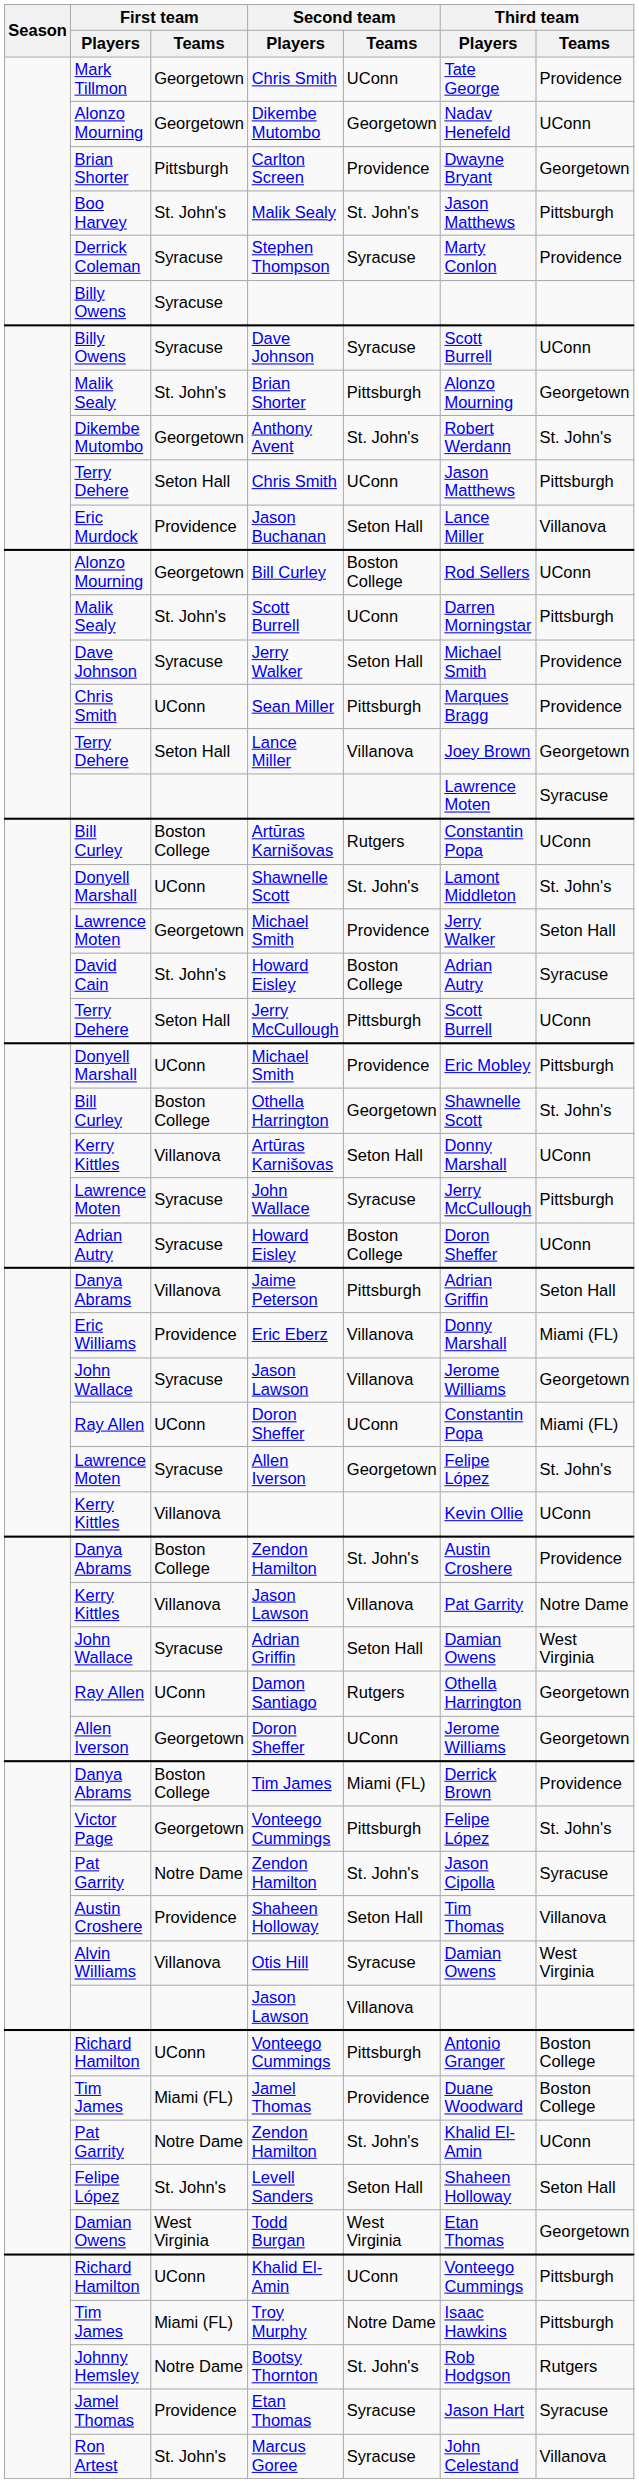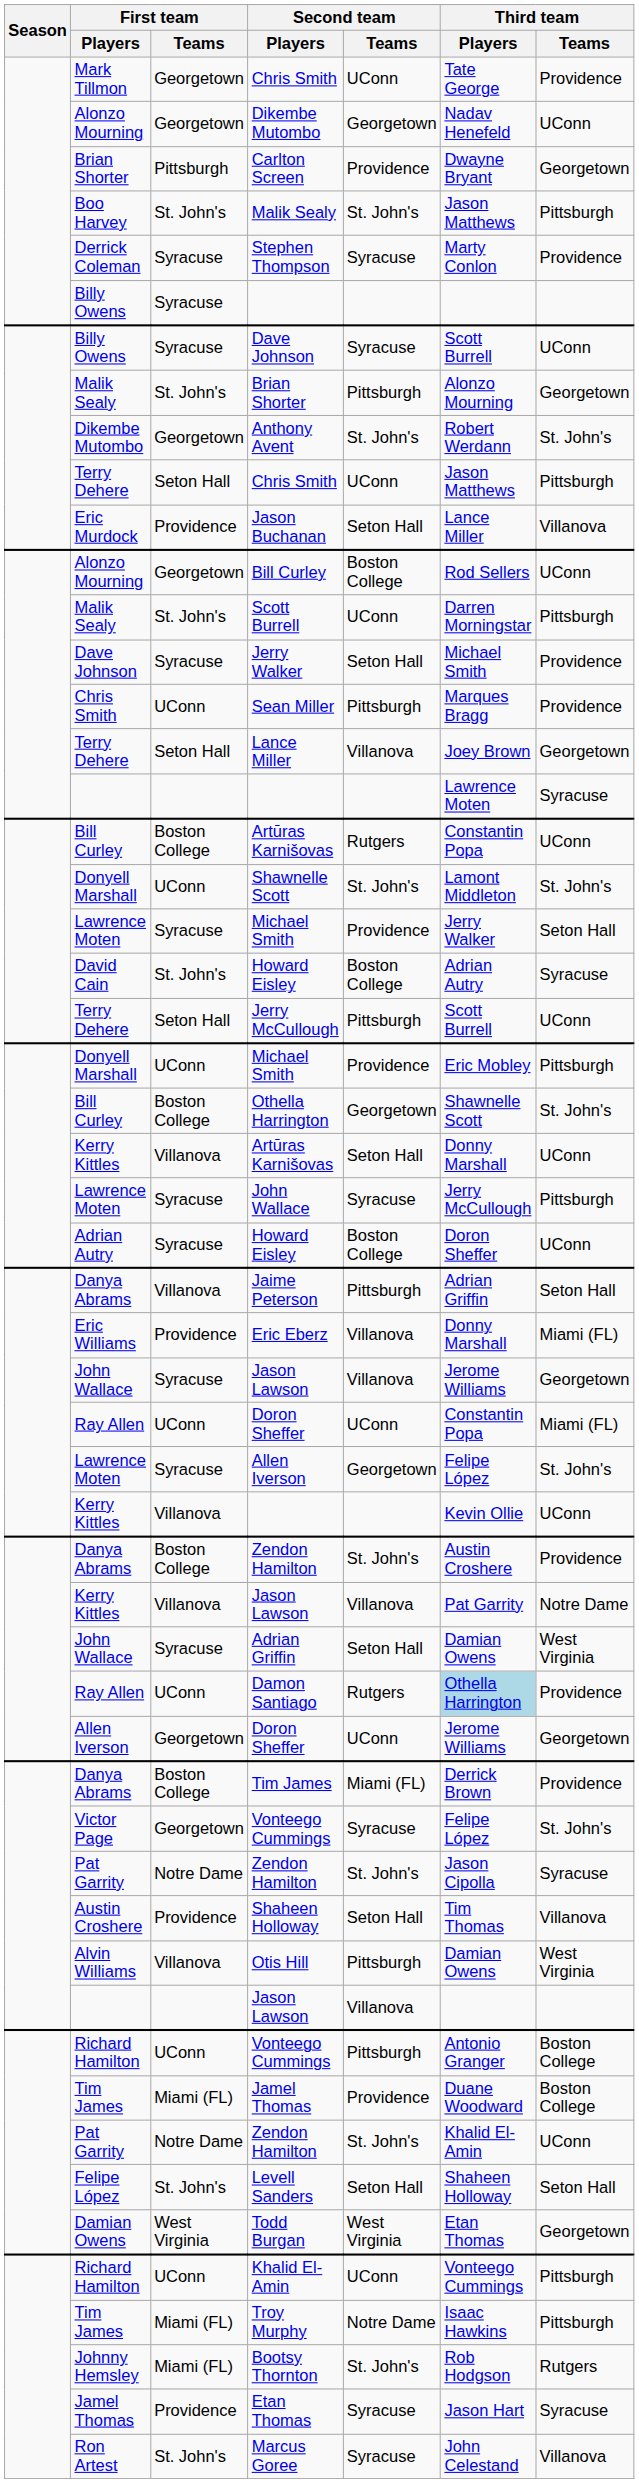 <table class="wikitable" style="width:98%">
 <tr>
 <th rowspan=2>Season</th>
 <th colspan=2>First team</th>
 <th colspan=2>Second team</th>
 <th colspan=2>Third team</th>
 </tr>
 <tr>
 <th>Players</th>
 <th>Teams</th>
 <th>Players</th>
 <th>Teams</th>
 <th>Players</th>
 <th>Teams</th>
 </tr>
 <tr>
 <td rowspan=6></td>
 <td><a href='#'>Mark Tillmon</a></td>
 <td>Georgetown</td>
 <td><a href='#'>Chris Smith</a></td>
 <td>UConn</td>
 <td><a href='#'>Tate George</a></td>
 <td>Providence</td>
 </tr>
 <tr>
 <td><a href='#'>Alonzo Mourning</a></td>
 <td>Georgetown</td>
 <td><a href='#'>Dikembe Mutombo</a></td>
 <td>Georgetown</td>
 <td><a href='#'>Nadav Henefeld</a></td>
 <td>UConn</td>
 </tr>
 <tr>
 <td><a href='#'>Brian Shorter</a></td>
 <td>Pittsburgh</td>
 <td><a href='#'>Carlton Screen</a></td>
 <td>Providence</td>
 <td><a href='#'>Dwayne Bryant</a></td>
 <td>Georgetown</td>
 </tr>
 <tr>
 <td><a href='#'>Boo Harvey</a></td>
 <td>St. John's</td>
 <td><a href='#'>Malik Sealy</a></td>
 <td>St. John's</td>
 <td><a href='#'>Jason Matthews</a></td>
 <td>Pittsburgh</td>
 </tr>
 <tr>
 <td><a href='#'>Derrick Coleman</a></td>
 <td>Syracuse</td>
 <td><a href='#'>Stephen Thompson</a></td>
 <td>Syracuse</td>
 <td><a href='#'>Marty Conlon</a></td>
 <td>Providence</td>
 </tr>
 <tr>
 <td><a href='#'>Billy Owens</a></td>
 <td>Syracuse</td>
 <td></td>
 <td></td>
 <td></td>
 <td></td>
 </tr>
 <tr style="border-top:2px solid black">
 <td rowspan=5></td>
 <td><a href='#'>Billy Owens</a></td>
 <td>Syracuse</td>
 <td><a href='#'>Dave Johnson</a></td>
 <td>Syracuse</td>
 <td><a href='#'>Scott Burrell</a></td>
 <td>UConn</td>
 </tr>
 <tr>
 <td><a href='#'>Malik Sealy</a></td>
 <td>St. John's</td>
 <td><a href='#'>Brian Shorter</a></td>
 <td>Pittsburgh</td>
 <td><a href='#'>Alonzo Mourning</a></td>
 <td>Georgetown</td>
 </tr>
 <tr>
 <td><a href='#'>Dikembe Mutombo</a></td>
 <td>Georgetown</td>
 <td><a href='#'>Anthony Avent</a></td>
 <td>St. John's</td>
 <td><a href='#'>Robert Werdann</a></td>
 <td>St. John's</td>
 </tr>
 <tr>
 <td><a href='#'>Terry Dehere</a></td>
 <td>Seton Hall</td>
 <td><a href='#'>Chris Smith</a></td>
 <td>UConn</td>
 <td><a href='#'>Jason Matthews</a></td>
 <td>Pittsburgh</td>
 </tr>
 <tr>
 <td><a href='#'>Eric Murdock</a></td>
 <td>Providence</td>
 <td><a href='#'>Jason Buchanan</a></td>
 <td>Seton Hall</td>
 <td><a href='#'>Lance Miller</a></td>
 <td>Villanova</td>
 </tr>
 <tr style="border-top:2px solid black">
 <td rowspan=6></td>
 <td><a href='#'>Alonzo Mourning</a></td>
 <td>Georgetown</td>
 <td><a href='#'>Bill Curley</a></td>
 <td>Boston College</td>
 <td><a href='#'>Rod Sellers</a></td>
 <td>UConn</td>
 </tr>
 <tr>
 <td><a href='#'>Malik Sealy</a></td>
 <td>St. John's</td>
 <td><a href='#'>Scott Burrell</a></td>
 <td>UConn</td>
 <td><a href='#'>Darren Morningstar</a></td>
 <td>Pittsburgh</td>
 </tr>
 <tr>
 <td><a href='#'>Dave Johnson</a></td>
 <td>Syracuse</td>
 <td><a href='#'>Jerry Walker</a></td>
 <td>Seton Hall</td>
 <td><a href='#'>Michael Smith</a></td>
 <td>Providence</td>
 </tr>
 <tr>
 <td><a href='#'>Chris Smith</a></td>
 <td>UConn</td>
 <td><a href='#'>Sean Miller</a></td>
 <td>Pittsburgh</td>
 <td><a href='#'>Marques Bragg</a></td>
 <td>Providence</td>
 </tr>
 <tr>
 <td><a href='#'>Terry Dehere</a></td>
 <td>Seton Hall</td>
 <td><a href='#'>Lance Miller</a></td>
 <td>Villanova</td>
 <td><a href='#'>Joey Brown</a></td>
 <td>Georgetown</td>
 </tr>
 <tr>
 <td></td>
 <td></td>
 <td></td>
 <td></td>
 <td><a href='#'>Lawrence Moten</a></td>
 <td>Syracuse</td>
 </tr>
 <tr style="border-top:2px solid black">
 <td rowspan=5></td>
 <td><a href='#'>Bill Curley</a></td>
 <td>Boston College</td>
 <td><a href='#'>Artūras Karnišovas</a></td>
 <td>Rutgers</td>
 <td><a href='#'>Constantin Popa</a></td>
 <td>UConn</td>
 </tr>
 <tr>
 <td><a href='#'>Donyell Marshall</a></td>
 <td>UConn</td>
 <td><a href='#'>Shawnelle Scott</a></td>
 <td>St. John's</td>
 <td><a href='#'>Lamont Middleton</a></td>
 <td>St. John's</td>
 </tr>
 <tr>
 <td><a href='#'>Lawrence Moten</a></td>
-<td>Georgetown</td>
+<td>Syracuse</td>
 <td><a href='#'>Michael Smith</a></td>
 <td>Providence</td>
 <td><a href='#'>Jerry Walker</a></td>
 <td>Seton Hall</td>
 </tr>
 <tr>
 <td><a href='#'>David Cain</a></td>
 <td>St. John's</td>
 <td><a href='#'>Howard Eisley</a></td>
 <td>Boston College</td>
 <td><a href='#'>Adrian Autry</a></td>
 <td>Syracuse</td>
 </tr>
 <tr>
 <td><a href='#'>Terry Dehere</a></td>
 <td>Seton Hall</td>
 <td><a href='#'>Jerry McCullough</a></td>
 <td>Pittsburgh</td>
 <td><a href='#'>Scott Burrell</a></td>
 <td>UConn</td>
 </tr>
 <tr style="border-top:2px solid black">
 <td rowspan=5></td>
 <td><a href='#'>Donyell Marshall</a></td>
 <td>UConn</td>
 <td><a href='#'>Michael Smith</a></td>
 <td>Providence</td>
 <td><a href='#'>Eric Mobley</a></td>
 <td>Pittsburgh</td>
 </tr>
 <tr>
 <td><a href='#'>Bill Curley</a></td>
 <td>Boston College</td>
 <td><a href='#'>Othella Harrington</a></td>
 <td>Georgetown</td>
 <td><a href='#'>Shawnelle Scott</a></td>
 <td>St. John's</td>
 </tr>
 <tr>
 <td><a href='#'>Kerry Kittles</a></td>
 <td>Villanova</td>
 <td><a href='#'>Artūras Karnišovas</a></td>
 <td>Seton Hall</td>
 <td><a href='#'>Donny Marshall</a></td>
 <td>UConn</td>
 </tr>
 <tr>
 <td><a href='#'>Lawrence Moten</a></td>
 <td>Syracuse</td>
 <td><a href='#'>John Wallace</a></td>
 <td>Syracuse</td>
 <td><a href='#'>Jerry McCullough</a></td>
 <td>Pittsburgh</td>
 </tr>
 <tr>
 <td><a href='#'>Adrian Autry</a></td>
 <td>Syracuse</td>
 <td><a href='#'>Howard Eisley</a></td>
 <td>Boston College</td>
 <td><a href='#'>Doron Sheffer</a></td>
 <td>UConn</td>
 </tr>
 <tr style="border-top:2px solid black">
 <td rowspan=6></td>
 <td><a href='#'>Danya Abrams</a></td>
 <td>Villanova</td>
 <td><a href='#'>Jaime Peterson</a></td>
 <td>Pittsburgh</td>
 <td><a href='#'>Adrian Griffin</a></td>
 <td>Seton Hall</td>
 </tr>
 <tr>
 <td><a href='#'>Eric Williams</a></td>
 <td>Providence</td>
 <td><a href='#'>Eric Eberz</a></td>
 <td>Villanova</td>
 <td><a href='#'>Donny Marshall</a></td>
 <td>Miami (FL)</td>
 </tr>
 <tr>
 <td><a href='#'>John Wallace</a></td>
 <td>Syracuse</td>
 <td><a href='#'>Jason Lawson</a></td>
 <td>Villanova</td>
 <td><a href='#'>Jerome Williams</a></td>
 <td>Georgetown</td>
 </tr>
 <tr>
 <td><a href='#'>Ray Allen</a></td>
 <td>UConn</td>
 <td><a href='#'>Doron Sheffer</a></td>
 <td>UConn</td>
 <td><a href='#'>Constantin Popa</a></td>
 <td>Miami (FL)</td>
 </tr>
 <tr>
 <td><a href='#'>Lawrence Moten</a></td>
 <td>Syracuse</td>
 <td><a href='#'>Allen Iverson</a></td>
 <td>Georgetown</td>
 <td><a href='#'>Felipe López</a></td>
 <td>St. John's</td>
 </tr>
 <tr>
 <td><a href='#'>Kerry Kittles</a></td>
 <td>Villanova</td>
 <td></td>
 <td></td>
 <td><a href='#'>Kevin Ollie</a></td>
 <td>UConn</td>
 </tr>
 <tr style="border-top:2px solid black">
 <td rowspan=5></td>
 <td><a href='#'>Danya Abrams</a></td>
 <td>Boston College</td>
 <td><a href='#'>Zendon Hamilton</a></td>
 <td>St. John's</td>
 <td><a href='#'>Austin Croshere</a></td>
 <td>Providence</td>
 </tr>
 <tr>
 <td><a href='#'>Kerry Kittles</a></td>
 <td>Villanova</td>
 <td><a href='#'>Jason Lawson</a></td>
 <td>Villanova</td>
 <td><a href='#'>Pat Garrity</a></td>
 <td>Notre Dame</td>
 </tr>
 <tr>
 <td><a href='#'>John Wallace</a></td>
 <td>Syracuse</td>
 <td><a href='#'>Adrian Griffin</a></td>
 <td>Seton Hall</td>
 <td><a href='#'>Damian Owens</a></td>
 <td>West Virginia</td>
 </tr>
 <tr>
 <td><a href='#'>Ray Allen</a></td>
 <td>UConn</td>
 <td><a href='#'>Damon Santiago</a></td>
 <td>Rutgers</td>
-<td><a href='#'>Othella Harrington</a></td>
-<td>Georgetown</td>
+<td style="background: lightblue;"><a href='#'>Othella Harrington</a></td>
+<td>Providence</td>
 </tr>
 <tr>
 <td><a href='#'>Allen Iverson</a></td>
 <td>Georgetown</td>
 <td><a href='#'>Doron Sheffer</a></td>
 <td>UConn</td>
 <td><a href='#'>Jerome Williams</a></td>
 <td>Georgetown</td>
 </tr>
 <tr style="border-top:2px solid black">
 <td rowspan=6></td>
 <td><a href='#'>Danya Abrams</a></td>
 <td>Boston College</td>
 <td><a href='#'>Tim James</a></td>
 <td>Miami (FL)</td>
 <td><a href='#'>Derrick Brown</a></td>
 <td>Providence</td>
 </tr>
 <tr>
 <td><a href='#'>Victor Page</a></td>
 <td>Georgetown</td>
 <td><a href='#'>Vonteego Cummings</a></td>
-<td>Pittsburgh</td>
+<td>Syracuse</td>
 <td><a href='#'>Felipe López</a></td>
 <td>St. John's</td>
 </tr>
 <tr>
 <td><a href='#'>Pat Garrity</a></td>
 <td>Notre Dame</td>
 <td><a href='#'>Zendon Hamilton</a></td>
 <td>St. John's</td>
 <td><a href='#'>Jason Cipolla</a></td>
 <td>Syracuse</td>
 </tr>
 <tr>
 <td><a href='#'>Austin Croshere</a></td>
 <td>Providence</td>
 <td><a href='#'>Shaheen Holloway</a></td>
 <td>Seton Hall</td>
 <td><a href='#'>Tim Thomas</a></td>
 <td>Villanova</td>
 </tr>
 <tr>
 <td><a href='#'>Alvin Williams</a></td>
 <td>Villanova</td>
 <td><a href='#'>Otis Hill</a></td>
-<td>Syracuse</td>
+<td>Pittsburgh</td>
 <td><a href='#'>Damian Owens</a></td>
 <td>West Virginia</td>
 </tr>
 <tr>
 <td></td>
 <td></td>
 <td><a href='#'>Jason Lawson</a></td>
 <td>Villanova</td>
 <td></td>
 <td></td>
 </tr>
 <tr style="border-top:2px solid black">
 <td rowspan=5></td>
 <td><a href='#'>Richard Hamilton</a></td>
 <td>UConn</td>
 <td><a href='#'>Vonteego Cummings</a></td>
 <td>Pittsburgh</td>
 <td><a href='#'>Antonio Granger</a></td>
 <td>Boston College</td>
 </tr>
 <tr>
 <td><a href='#'>Tim James</a></td>
 <td>Miami (FL)</td>
 <td><a href='#'>Jamel Thomas</a></td>
 <td>Providence</td>
 <td><a href='#'>Duane Woodward</a></td>
 <td>Boston College</td>
 </tr>
 <tr>
 <td><a href='#'>Pat Garrity</a></td>
 <td>Notre Dame</td>
 <td><a href='#'>Zendon Hamilton</a></td>
 <td>St. John's</td>
 <td><a href='#'>Khalid El-Amin</a></td>
 <td>UConn</td>
 </tr>
 <tr>
 <td><a href='#'>Felipe López</a></td>
 <td>St. John's</td>
 <td><a href='#'>Levell Sanders</a></td>
 <td>Seton Hall</td>
 <td><a href='#'>Shaheen Holloway</a></td>
 <td>Seton Hall</td>
 </tr>
 <tr>
 <td><a href='#'>Damian Owens</a></td>
 <td>West Virginia</td>
 <td><a href='#'>Todd Burgan</a></td>
 <td>West Virginia</td>
 <td><a href='#'>Etan Thomas</a></td>
 <td>Georgetown</td>
 </tr>
 <tr style="border-top:2px solid black">
 <td rowspan=6></td>
 <td><a href='#'>Richard Hamilton</a></td>
 <td>UConn</td>
 <td><a href='#'>Khalid El-Amin</a></td>
 <td>UConn</td>
 <td><a href='#'>Vonteego Cummings</a></td>
 <td>Pittsburgh</td>
 </tr>
 <tr>
 <td><a href='#'>Tim James</a></td>
 <td>Miami (FL)</td>
 <td><a href='#'>Troy Murphy</a></td>
 <td>Notre Dame</td>
 <td><a href='#'>Isaac Hawkins</a></td>
 <td>Pittsburgh</td>
 </tr>
 <tr>
 <td><a href='#'>Johnny Hemsley</a></td>
-<td>Notre Dame</td>
+<td>Miami (FL)</td>
 <td><a href='#'>Bootsy Thornton</a></td>
 <td>St. John's</td>
 <td><a href='#'>Rob Hodgson</a></td>
 <td>Rutgers</td>
 </tr>
 <tr>
 <td><a href='#'>Jamel Thomas</a></td>
 <td>Providence</td>
 <td><a href='#'>Etan Thomas</a></td>
 <td>Syracuse</td>
 <td><a href='#'>Jason Hart</a></td>
 <td>Syracuse</td>
 </tr>
 <tr>
 <td><a href='#'>Ron Artest</a></td>
 <td>St. John's</td>
 <td><a href='#'>Marcus Goree</a></td>
 <td>Syracuse</td>
 <td><a href='#'>John Celestand</a></td>
 <td>Villanova</td>
 </tr>
 </table>
